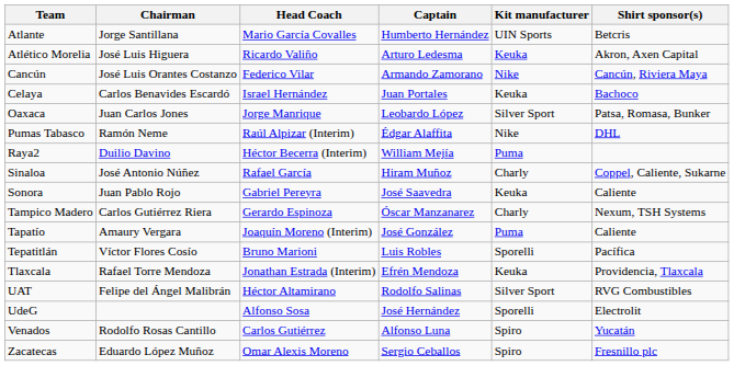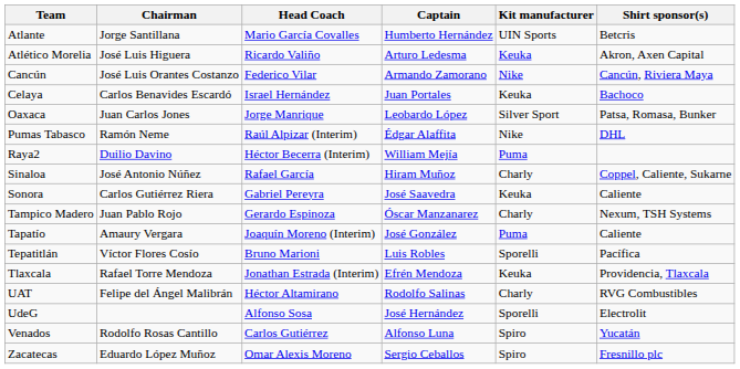 <table class="wikitable sortable" style="text-align: left;">
 <tr>
 <th>Team</th>
 <th>Chairman</th>
 <th>Head Coach</th>
 <th>Captain</th>
 <th>Kit manufacturer</th>
 <th>Shirt sponsor(s)</th>
 </tr>
 <tr>
 <td>Atlante</td>
 <td>Jorge Santillana</td>
 <td> <a href='#'>Mario García Covalles</a></td>
 <td> <a href='#'>Humberto Hernández</a></td>
 <td>UIN Sports</td>
 <td>Betcris</td>
 </tr>
 <tr>
 <td>Atlético Morelia</td>
 <td>José Luis Higuera</td>
 <td> <a href='#'>Ricardo Valiño</a></td>
 <td> <a href='#'>Arturo Ledesma</a></td>
 <td><a href='#'>Keuka</a></td>
 <td>Akron, Axen Capital</td>
 </tr>
 <tr>
 <td>Cancún</td>
 <td>José Luis Orantes Costanzo</td>
 <td> <a href='#'>Federico Vilar</a></td>
 <td> <a href='#'>Armando Zamorano</a></td>
 <td><a href='#'>Nike</a></td>
 <td><a href='#'>Cancún</a>, <a href='#'>Riviera Maya</a></td>
 </tr>
 <tr>
 <td>Celaya</td>
 <td>Carlos Benavides Escardó</td>
 <td> <a href='#'>Israel Hernández</a></td>
 <td> <a href='#'>Juan Portales</a></td>
 <td>Keuka</td>
 <td><a href='#'>Bachoco</a></td>
 </tr>
 <tr>
 <td>Oaxaca</td>
 <td>Juan Carlos Jones</td>
 <td> <a href='#'>Jorge Manrique</a></td>
 <td> <a href='#'>Leobardo López</a></td>
 <td>Silver Sport</td>
 <td>Patsa, Romasa, Bunker</td>
 </tr>
 <tr>
 <td>Pumas Tabasco</td>
 <td>Ramón Neme</td>
 <td> <a href='#'>Raúl Alpizar</a> (Interim)</td>
 <td> <a href='#'>Édgar Alaffita</a></td>
 <td>Nike</td>
 <td><a href='#'>DHL</a></td>
 </tr>
 <tr>
 <td>Raya2</td>
 <td><a href='#'>Duilio Davino</a></td>
 <td> <a href='#'>Héctor Becerra</a> (Interim)</td>
 <td> <a href='#'>William Mejía</a></td>
 <td><a href='#'>Puma</a></td>
 <td></td>
 </tr>
 <tr>
 <td>Sinaloa</td>
 <td>José Antonio Núñez</td>
 <td> <a href='#'>Rafael García</a></td>
 <td> <a href='#'>Hiram Muñoz</a></td>
 <td>Charly</td>
 <td><a href='#'>Coppel</a>, Caliente, Sukarne</td>
 </tr>
 <tr>
 <td>Sonora</td>
-<td>Juan Pablo Rojo</td>
+<td>Carlos Gutiérrez Riera</td>
 <td> <a href='#'>Gabriel Pereyra</a></td>
 <td> <a href='#'>José Saavedra</a></td>
 <td>Keuka</td>
 <td>Caliente</td>
 </tr>
 <tr>
 <td>Tampico Madero</td>
-<td>Carlos Gutiérrez Riera</td>
+<td>Juan Pablo Rojo</td>
 <td> <a href='#'>Gerardo Espinoza</a></td>
 <td> <a href='#'>Óscar Manzanarez</a></td>
 <td>Charly</td>
 <td>Nexum, TSH Systems</td>
 </tr>
 <tr>
 <td>Tapatío</td>
 <td>Amaury Vergara</td>
 <td> <a href='#'>Joaquín Moreno</a> (Interim)</td>
 <td> <a href='#'>José González</a></td>
 <td><a href='#'>Puma</a></td>
 <td>Caliente</td>
 </tr>
 <tr>
 <td>Tepatitlán</td>
 <td>Víctor Flores Cosío</td>
 <td> <a href='#'>Bruno Marioni</a></td>
 <td> <a href='#'>Luis Robles</a></td>
 <td>Sporelli</td>
 <td>Pacífica</td>
 </tr>
 <tr>
 <td>Tlaxcala</td>
 <td>Rafael Torre Mendoza</td>
 <td> <a href='#'>Jonathan Estrada</a> (Interim)</td>
 <td> <a href='#'>Efrén Mendoza</a></td>
 <td>Keuka</td>
 <td>Providencia, <a href='#'>Tlaxcala</a></td>
 </tr>
 <tr>
 <td>UAT</td>
 <td>Felipe del Ángel Malibrán</td>
 <td> <a href='#'>Héctor Altamirano</a></td>
 <td> <a href='#'>Rodolfo Salinas</a></td>
-<td>Silver Sport</td>
+<td>Charly</td>
 <td>RVG Combustibles</td>
 </tr>
 <tr>
 <td>UdeG</td>
 <td></td>
 <td> <a href='#'>Alfonso Sosa</a></td>
 <td> <a href='#'>José Hernández</a></td>
 <td>Sporelli</td>
 <td>Electrolit</td>
 </tr>
 <tr>
 <td>Venados</td>
 <td>Rodolfo Rosas Cantillo</td>
 <td> <a href='#'>Carlos Gutiérrez</a></td>
 <td> <a href='#'>Alfonso Luna</a></td>
 <td>Spiro</td>
 <td><a href='#'>Yucatán</a></td>
 </tr>
 <tr>
 <td>Zacatecas</td>
 <td>Eduardo López Muñoz</td>
 <td> <a href='#'>Omar Alexis Moreno</a></td>
 <td> <a href='#'>Sergio Ceballos</a></td>
 <td>Spiro</td>
 <td><a href='#'>Fresnillo plc</a></td>
 </tr>
 </table>
